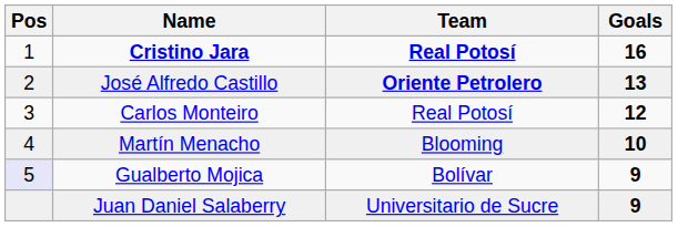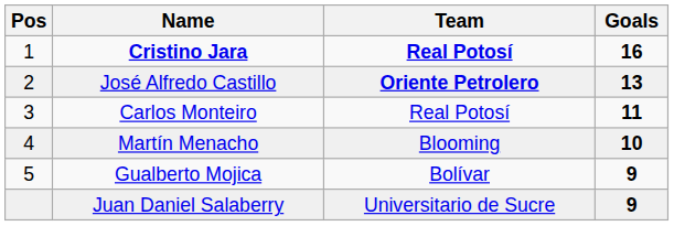 <table class="wikitable" style="font-size:95%; text-align:center;">
 <tr>
 <th width="30">Pos</th>
 <th width="205">Name</th>
 <th width="205">Team</th>
 <th width="50">Goals</th>
 </tr>
 <tr>
 <td>1</td>
 <td><strong><a href='#'>Cristino Jara</a></strong></td>
 <td><strong><a href='#'>Real Potosí</a></strong></td>
 <td><strong>16</strong></td>
 </tr>
 <tr bgcolor="#F0F0F0">
 <td>2</td>
 <td><a href='#'>José Alfredo Castillo</a></td>
 <td><strong><a href='#'>Oriente Petrolero</a></strong></td>
 <td><strong>13</strong></td>
 </tr>
 <tr>
 <td>3</td>
 <td><a href='#'>Carlos Monteiro</a></td>
 <td><a href='#'>Real Potosí</a></td>
-<td><strong>12</strong></td>
+<td><strong>11</strong></td>
 </tr>
 <tr bgcolor="#F0F0F0">
 <td>4</td>
 <td><a href='#'>Martín Menacho</a></td>
 <td><a href='#'>Blooming</a></td>
 <td><strong>10</strong></td>
 </tr>
 <tr>
-<td style="background: lavender;">5</td>
+<td>5</td>
 <td><a href='#'>Gualberto Mojica</a></td>
 <td><a href='#'>Bolívar</a></td>
 <td><strong>9</strong></td>
 </tr>
 <tr bgcolor="#F0F0F0">
 <td></td>
 <td><a href='#'>Juan Daniel Salaberry</a></td>
 <td><a href='#'>Universitario de Sucre</a></td>
 <td><strong>9</strong></td>
 </tr>
 </table>
